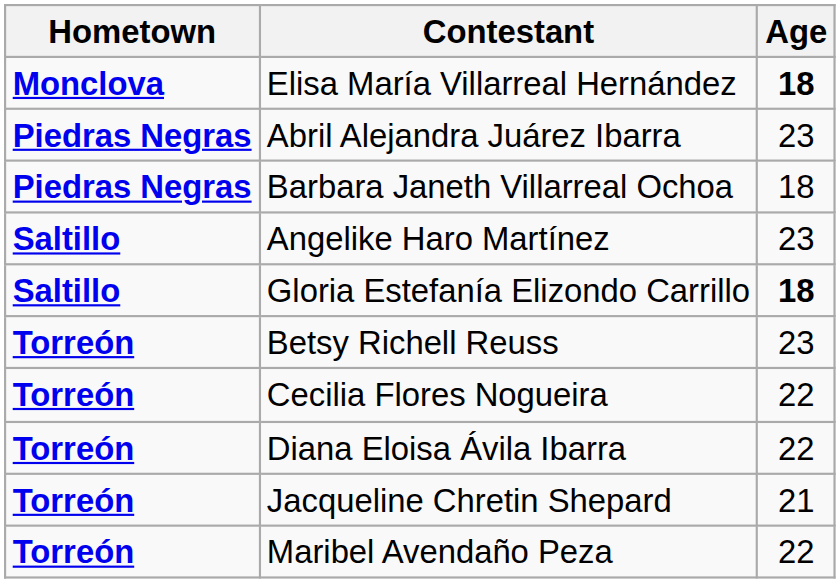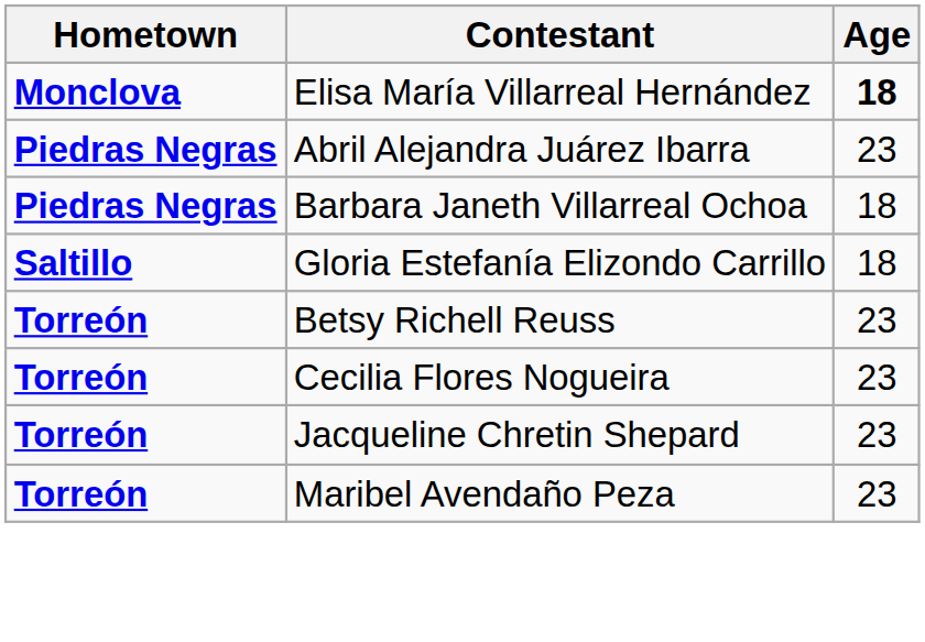 <table class="wikitable sortable" style="font-size: 95%;">
 <tr>
 <th>Hometown</th>
 <th>Contestant</th>
 <th>Age</th>
 </tr>
 <tr>
 <td><strong><a href='#'>Monclova</a></strong></td>
 <td>Elisa María Villarreal Hernández</td>
 <td align="center"><strong>18</strong></td>
 </tr>
 <tr>
 <td><strong><a href='#'>Piedras Negras</a></strong></td>
 <td>Abril Alejandra Juárez Ibarra</td>
 <td align="center">23</td>
 </tr>
 <tr>
 <td><strong><a href='#'>Piedras Negras</a></strong></td>
 <td>Barbara Janeth Villarreal Ochoa</td>
 <td align="center">18</td>
 </tr>
 <tr>
 <td><strong><a href='#'>Saltillo</a></strong></td>
-<td>Angelike Haro Martínez</td>
-<td align="center">23</td>
-</tr>
-<tr>
-<td><strong><a href='#'>Saltillo</a></strong></td>
 <td>Gloria Estefanía Elizondo Carrillo</td>
-<td align="center"><strong>18</strong></td>
+<td align="center">18</td>
 </tr>
 <tr>
 <td><strong><a href='#'>Torreón</a></strong></td>
 <td>Betsy Richell Reuss</td>
 <td align="center">23</td>
 </tr>
 <tr>
 <td><strong><a href='#'>Torreón</a></strong></td>
 <td>Cecilia Flores Nogueira</td>
-<td align="center">22</td>
-</tr>
-<tr>
-<td><strong><a href='#'>Torreón</a></strong></td>
-<td>Diana Eloisa Ávila Ibarra</td>
-<td align="center">22</td>
+<td align="center">23</td>
 </tr>
 <tr>
 <td><strong><a href='#'>Torreón</a></strong></td>
 <td>Jacqueline Chretin Shepard</td>
-<td align="center">21</td>
+<td align="center">23</td>
 </tr>
 <tr>
 <td><strong> <a href='#'>Torreón</a></strong></td>
 <td>Maribel Avendaño Peza</td>
-<td align="center">22</td>
+<td align="center">23</td>
 </tr>
 </table>
